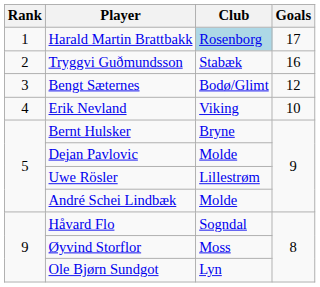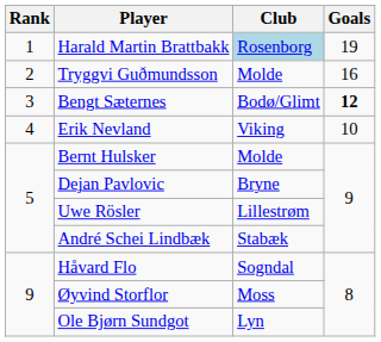 <table class="wikitable" style="text-align:center">
 <tr>
 <th>Rank</th>
 <th>Player</th>
 <th>Club</th>
 <th>Goals</th>
 </tr>
 <tr>
 <td>1</td>
 <td align="left"> <a href='#'>Harald Martin Brattbakk</a></td>
 <td align="left" style="background: lightblue;"><a href='#'>Rosenborg</a></td>
-<td>17</td>
+<td>19</td>
 </tr>
 <tr>
 <td>2</td>
 <td align="left"> <a href='#'>Tryggvi Guðmundsson</a></td>
-<td align="left"><a href='#'>Stabæk</a></td>
+<td align="left"><a href='#'>Molde</a></td>
 <td>16</td>
 </tr>
 <tr>
 <td>3</td>
 <td align="left"> <a href='#'>Bengt Sæternes</a></td>
 <td align="left"><a href='#'>Bodø/Glimt</a></td>
-<td>12</td>
+<td><strong>12</strong></td>
 </tr>
 <tr>
 <td>4</td>
 <td align="left"> <a href='#'>Erik Nevland</a></td>
 <td align="left"><a href='#'>Viking</a></td>
 <td>10</td>
 </tr>
 <tr>
 <td rowspan="4">5</td>
 <td align="left"> <a href='#'>Bernt Hulsker</a></td>
-<td align="left"><a href='#'>Bryne</a></td>
+<td align="left"><a href='#'>Molde</a></td>
 <td rowspan="4">9</td>
 </tr>
 <tr>
 <td align="left"> <a href='#'>Dejan Pavlovic</a></td>
-<td align="left"><a href='#'>Molde</a></td>
+<td align="left"><a href='#'>Bryne</a></td>
 </tr>
 <tr>
 <td align="left"> <a href='#'>Uwe Rösler</a></td>
 <td align="left"><a href='#'>Lillestrøm</a></td>
 </tr>
 <tr>
 <td align="left"> <a href='#'>André Schei Lindbæk</a></td>
-<td align="left"><a href='#'>Molde</a></td>
+<td align="left"><a href='#'>Stabæk</a></td>
 </tr>
 <tr>
 <td rowspan="3">9</td>
 <td align="left"> <a href='#'>Håvard Flo</a></td>
 <td align="left"><a href='#'>Sogndal</a></td>
 <td rowspan="3">8</td>
 </tr>
 <tr>
 <td align="left"> <a href='#'>Øyvind Storflor</a></td>
 <td align="left"><a href='#'>Moss</a></td>
 </tr>
 <tr>
 <td align="left"> <a href='#'>Ole Bjørn Sundgot</a></td>
 <td align="left"><a href='#'>Lyn</a></td>
 </tr>
 </table>
